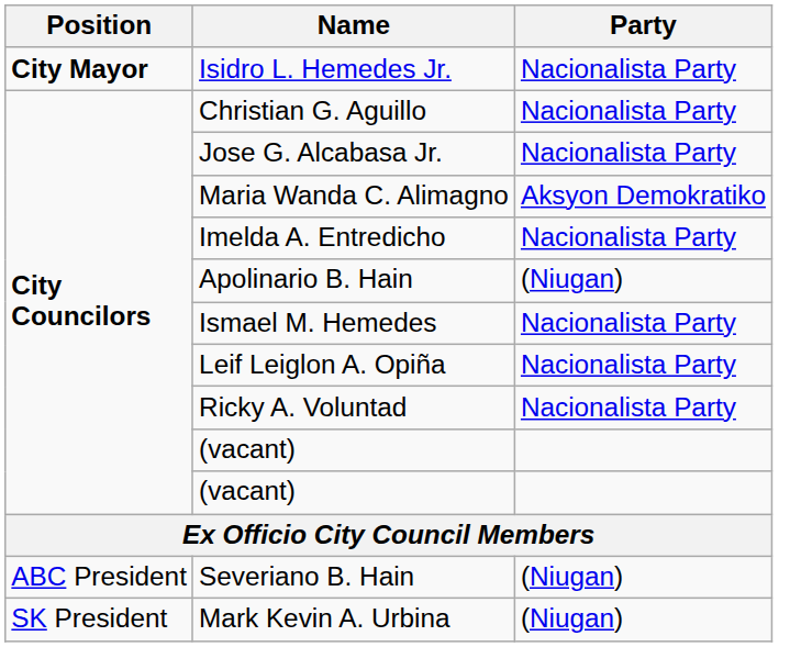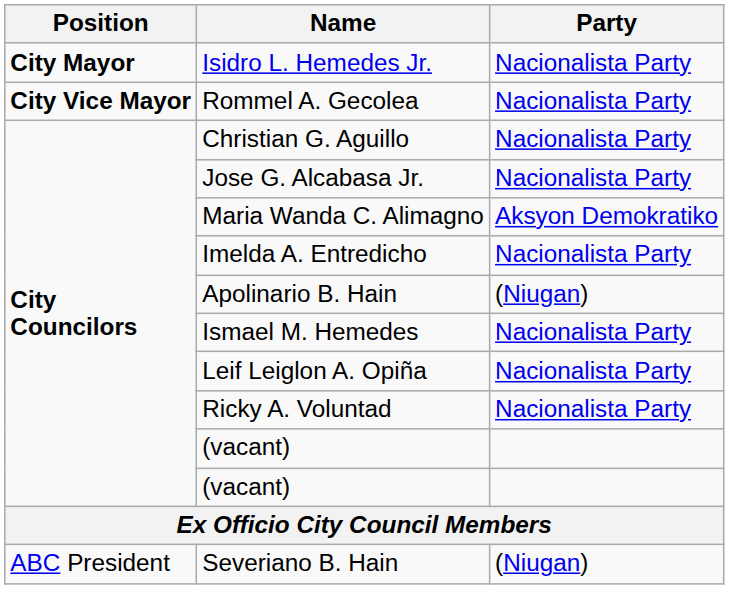 <table class="wikitable">
 <tr>
 <th>Position</th>
 <th>Name</th>
 <th>Party</th>
 </tr>
 <tr>
 <td><strong>City Mayor</strong></td>
 <td><a href='#'>Isidro L. Hemedes Jr.</a></td>
+<td><a href='#'>Nacionalista Party</a></td>
+</tr>
+<tr>
+<td><strong>City Vice Mayor</strong></td>
+<td>Rommel A. Gecolea</td>
 <td><a href='#'>Nacionalista Party</a></td>
 </tr>
 <tr>
 <td rowspan=10><strong>City<br>Councilors</strong></td>
 <td>Christian G. Aguillo</td>
 <td><a href='#'>Nacionalista Party</a></td>
 </tr>
 <tr>
 <td>Jose G. Alcabasa Jr.</td>
 <td><a href='#'>Nacionalista Party</a></td>
 </tr>
 <tr>
 <td>Maria Wanda C. Alimagno</td>
 <td><a href='#'>Aksyon Demokratiko</a></td>
 </tr>
 <tr>
 <td>Imelda A. Entredicho</td>
 <td><a href='#'>Nacionalista Party</a></td>
 </tr>
 <tr>
 <td>Apolinario B. Hain</td>
 <td>(<a href='#'>Niugan</a>)</td>
 </tr>
 <tr>
 <td>Ismael M. Hemedes</td>
 <td><a href='#'>Nacionalista Party</a></td>
 </tr>
 <tr>
 <td>Leif Leiglon A. Opiña</td>
 <td><a href='#'>Nacionalista Party</a></td>
 </tr>
 <tr>
 <td>Ricky A. Voluntad</td>
 <td><a href='#'>Nacionalista Party</a></td>
 </tr>
 <tr>
 <td>(vacant)</td>
 <td></td>
 </tr>
 <tr>
 <td>(vacant)</td>
 <td></td>
 </tr>
 <tr>
 <th colspan=3><strong><em>Ex Officio<em> City Council Members<strong></th>
 </tr>
 <tr>
 <td></strong><a href='#'>ABC</a> President<strong></td>
 <td>Severiano B. Hain</td>
 <td>(<a href='#'>Niugan</a>)</td>
 </tr>
-<tr>
-<td></strong><a href='#'>SK</a> President<strong></td>
-<td>Mark Kevin A. Urbina</td>
-<td>(<a href='#'>Niugan</a>)</td>
-</tr>
 </table>
